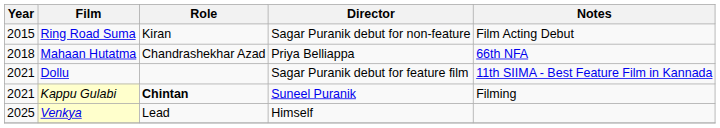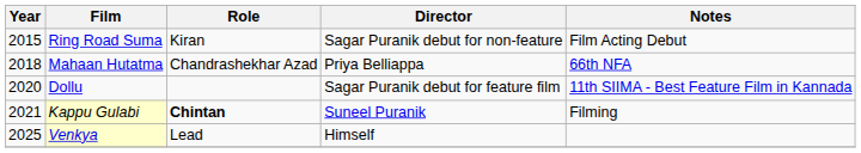 <table class="wikitable" style="margin: 1em auto 1em auto;">
 <tr>
 <th scope="col">Year</th>
 <th scope="col">Film</th>
 <th scope="col">Role</th>
 <th scope="col">Director</th>
 <th scope="col">Notes</th>
 </tr>
 <tr>
 <td>2015</td>
 <td><a href='#'>Ring Road Suma</a></td>
 <td>Kiran</td>
 <td>Sagar Puranik debut for non-feature </td>
 <td>Film Acting Debut</td>
 </tr>
 <tr>
 <td>2018</td>
 <td><a href='#'>Mahaan Hutatma</a></td>
 <td>Chandrashekhar Azad</td>
 <td>Priya Belliappa</td>
 <td><a href='#'>66th NFA</a></td>
 </tr>
 <tr>
-<td>2021</td>
+<td>2020</td>
 <td><a href='#'>Dollu</a></td>
 <td></td>
 <td>Sagar Puranik debut for feature film </td>
 <td><a href='#'>11th SIIMA - Best Feature Film in Kannada</a></td>
 </tr>
 <tr>
 <td>2021</td>
 <td style="background:#FFFFCC;"><em>Kappu Gulabi</em> </td>
 <td><strong>Chintan</strong></td>
 <td><a href='#'>Suneel Puranik</a></td>
 <td>Filming</td>
 </tr>
 <tr>
 <td>2025</td>
 <td style="background:#FFFFCC;"><em><a href='#'>Venkya</a></em> </td>
 <td>Lead</td>
 <td>Himself</td>
 <td></td>
 </tr>
 <tr>
 </tr>
 </table>
